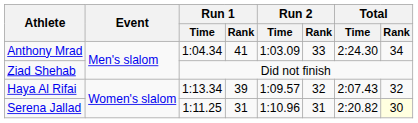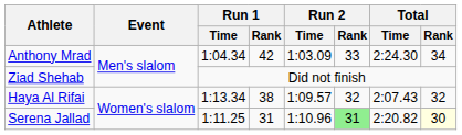 <table class="wikitable" style="font-size:90%">
 <tr>
 <th rowspan=2>Athlete</th>
 <th rowspan=2>Event</th>
 <th colspan=2>Run 1</th>
 <th colspan=2>Run 2</th>
 <th colspan=2>Total</th>
 </tr>
 <tr style="font-size:90%">
 <th>Time</th>
 <th>Rank</th>
 <th>Time</th>
 <th>Rank</th>
 <th>Time</th>
 <th>Rank</th>
 </tr>
 <tr align=center>
 <td align=left><a href='#'>Anthony Mrad</a></td>
 <td align=left rowspan=2><a href='#'>Men's slalom</a></td>
 <td>1:04.34</td>
-<td>41</td>
+<td>42</td>
 <td>1:03.09</td>
 <td>33</td>
 <td>2:24.30</td>
 <td>34</td>
 </tr>
 <tr align=center>
 <td align=left><a href='#'>Ziad Shehab</a></td>
 <td colspan=6>Did not finish</td>
 </tr>
 <tr align=center>
 <td align=left><a href='#'>Haya Al Rifai</a></td>
 <td align=left rowspan=2><a href='#'>Women's slalom</a></td>
 <td>1:13.34</td>
-<td>39</td>
+<td>38</td>
 <td>1:09.57</td>
 <td>32</td>
 <td>2:07.43</td>
 <td>32</td>
 </tr>
 <tr align=center>
 <td align=left><a href='#'>Serena Jallad</a></td>
 <td>1:11.25</td>
 <td>31</td>
 <td>1:10.96</td>
-<td>31</td>
+<td style="background: lightgreen;">31</td>
 <td>2:20.82</td>
 <td style="background: lightyellow;">30</td>
 </tr>
 </table>
